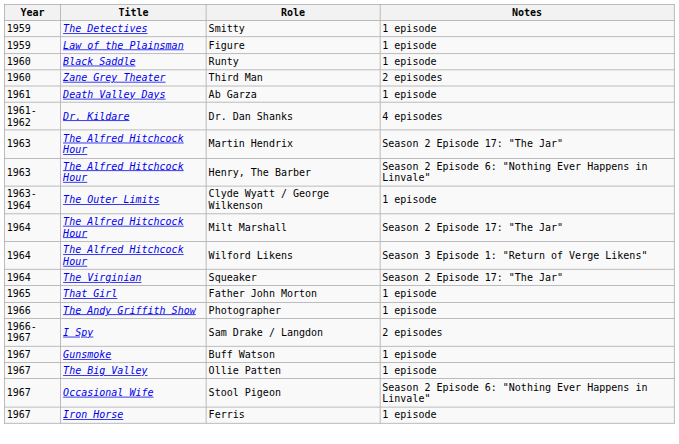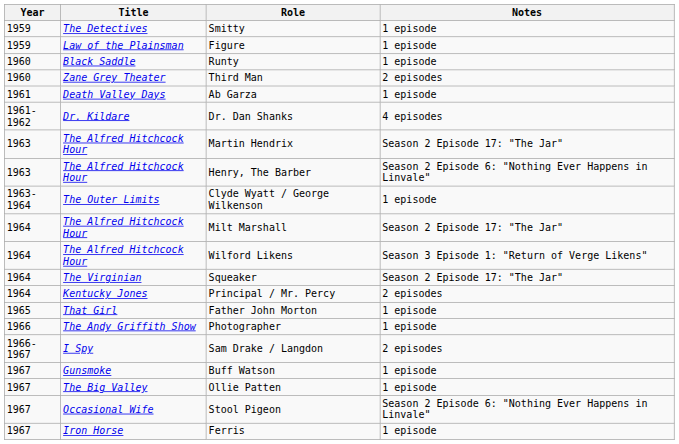 <table class="wikitable">
 <tr>
 <th>Year</th>
 <th>Title</th>
 <th>Role</th>
 <th>Notes</th>
 </tr>
 <tr>
 <td>1959</td>
 <td><em><a href='#'>The Detectives</a></em></td>
 <td>Smitty</td>
 <td>1 episode</td>
 </tr>
 <tr>
 <td>1959</td>
 <td><em><a href='#'>Law of the Plainsman</a></em></td>
 <td>Figure</td>
 <td>1 episode</td>
 </tr>
 <tr>
 <td>1960</td>
 <td><em><a href='#'>Black Saddle</a></em></td>
 <td>Runty</td>
 <td>1 episode</td>
 </tr>
 <tr>
 <td>1960</td>
 <td><em><a href='#'>Zane Grey Theater</a></em></td>
 <td>Third Man</td>
 <td>2 episodes</td>
 </tr>
 <tr>
 <td>1961</td>
 <td><em><a href='#'>Death Valley Days</a></em></td>
 <td>Ab Garza</td>
 <td>1 episode</td>
 </tr>
 <tr>
 <td>1961-1962</td>
 <td><em><a href='#'>Dr. Kildare</a></em></td>
 <td>Dr. Dan Shanks</td>
 <td>4 episodes</td>
 </tr>
 <tr>
 <td>1963</td>
 <td><em><a href='#'>The Alfred Hitchcock Hour</a></em></td>
 <td>Martin Hendrix</td>
 <td>Season 2 Episode 17: "The Jar"</td>
 </tr>
 <tr>
 <td>1963</td>
 <td><em><a href='#'>The Alfred Hitchcock Hour</a></em></td>
 <td>Henry, The Barber</td>
 <td>Season 2 Episode 6: "Nothing Ever Happens in Linvale"</td>
 </tr>
 <tr>
 <td>1963-1964</td>
 <td><em><a href='#'>The Outer Limits</a></em></td>
 <td>Clyde Wyatt / George Wilkenson</td>
 <td>1 episode</td>
 </tr>
 <tr>
 <td>1964</td>
 <td><em><a href='#'>The Alfred Hitchcock Hour</a></em></td>
 <td>Milt Marshall</td>
 <td>Season 2 Episode 17: "The Jar"</td>
 </tr>
 <tr>
 <td>1964</td>
 <td><em><a href='#'>The Alfred Hitchcock Hour</a></em></td>
 <td>Wilford Likens</td>
 <td>Season 3 Episode 1: "Return of Verge Likens"</td>
 </tr>
 <tr>
 <td>1964</td>
 <td><em><a href='#'>The Virginian</a></em></td>
 <td>Squeaker</td>
 <td>Season 2 Episode 17: "The Jar"</td>
 </tr>
 <tr>
+<td>1964</td>
+<td><em><a href='#'>Kentucky Jones</a></em></td>
+<td>Principal / Mr. Percy</td>
+<td>2 episodes</td>
+</tr>
+<tr>
 <td>1965</td>
 <td><em><a href='#'>That Girl</a></em></td>
 <td>Father John Morton</td>
 <td>1 episode</td>
 </tr>
 <tr>
 <td>1966</td>
 <td><em><a href='#'>The Andy Griffith Show</a></em></td>
 <td>Photographer</td>
 <td>1 episode</td>
 </tr>
 <tr>
 <td>1966-1967</td>
 <td><em><a href='#'>I Spy</a></em></td>
 <td>Sam Drake / Langdon</td>
 <td>2 episodes</td>
 </tr>
 <tr>
 <td>1967</td>
 <td><em><a href='#'>Gunsmoke</a></em></td>
 <td>Buff Watson</td>
 <td>1 episode</td>
 </tr>
 <tr>
 <td>1967</td>
 <td><em><a href='#'>The Big Valley</a></em></td>
 <td>Ollie Patten</td>
 <td>1 episode</td>
 </tr>
 <tr>
 <td>1967</td>
 <td><em><a href='#'>Occasional Wife</a></em></td>
 <td>Stool Pigeon</td>
 <td>Season 2 Episode 6: "Nothing Ever Happens in Linvale"</td>
 </tr>
 <tr>
 <td>1967</td>
 <td><em><a href='#'>Iron Horse</a></em></td>
 <td>Ferris</td>
 <td>1 episode</td>
 </tr>
 </table>
